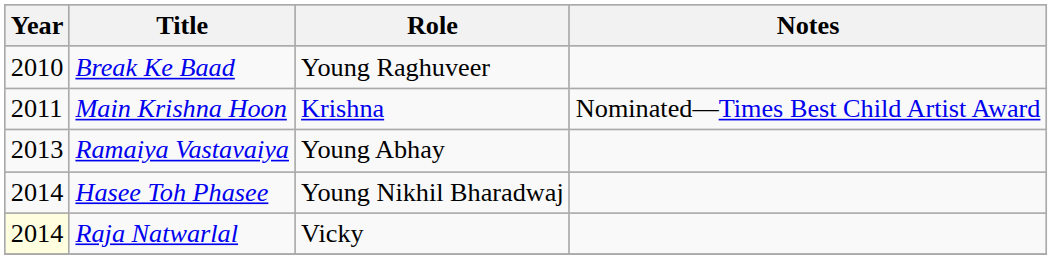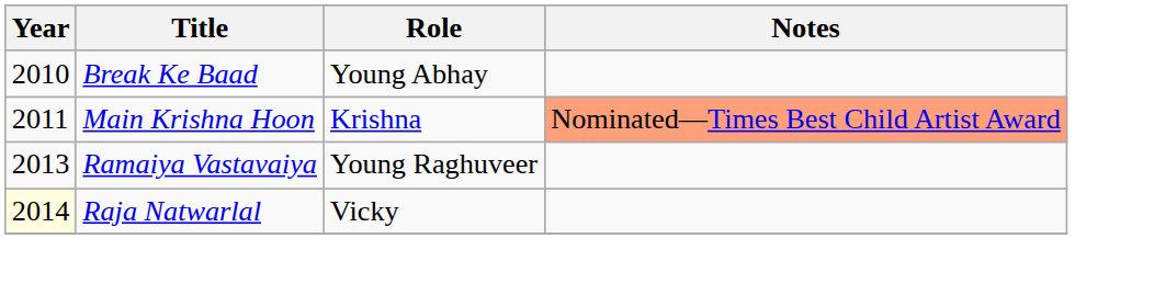 <table class="wikitable sortable plainrowheaders">
 <tr style="background:#ccc; text-align:center;">
 <th scope="col">Year</th>
 <th scope="col">Title</th>
 <th scope="col">Role</th>
 <th scope="col">Notes</th>
 </tr>
 <tr>
 <td>2010</td>
 <td><em><a href='#'>Break Ke Baad</a></em></td>
-<td>Young Raghuveer</td>
+<td>Young Abhay</td>
 <td></td>
 </tr>
 <tr>
 <td>2011</td>
 <td><em><a href='#'>Main Krishna Hoon</a></em></td>
 <td><a href='#'>Krishna</a></td>
-<td>Nominated—<a href='#'>Times Best Child Artist Award</a></td>
+<td style="background: lightsalmon;">Nominated—<a href='#'>Times Best Child Artist Award</a></td>
 </tr>
 <tr>
 <td>2013</td>
 <td><em><a href='#'>Ramaiya Vastavaiya</a></em></td>
-<td>Young Abhay</td>
-<td></td>
-</tr>
-<tr>
-<td>2014</td>
-<td><em><a href='#'>Hasee Toh Phasee</a></em></td>
-<td>Young Nikhil Bharadwaj</td>
+<td>Young Raghuveer</td>
 <td></td>
 </tr>
 <tr>
 <td style="background: lightyellow;">2014</td>
 <td><em><a href='#'>Raja Natwarlal</a></em></td>
 <td>Vicky</td>
 <td></td>
 </tr>
 <tr>
 </tr>
 </table>
